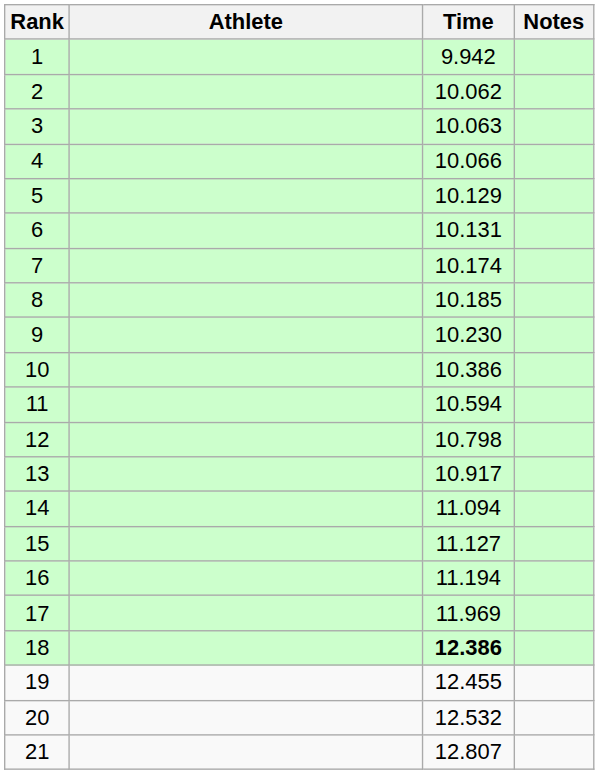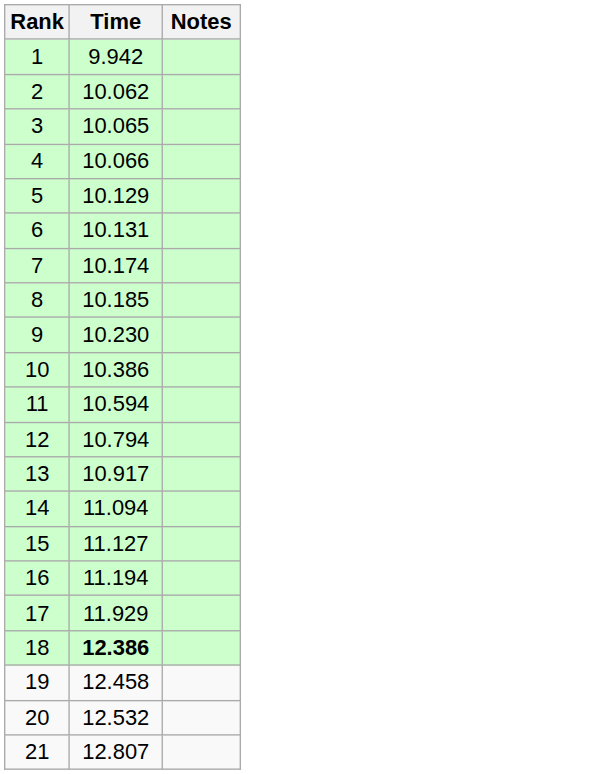 <table class=wikitable style="text-align:center">
 <tr>
 <th width=40>Rank</th>
-<th width=250>Athlete</th>
 <th width=60>Time</th>
 <th width=50>Notes</th>
 </tr>
 <tr bgcolor="ccffcc">
 <td>1</td>
-<td align=left></td>
 <td>9.942</td>
 <td></td>
 </tr>
 <tr bgcolor="ccffcc">
 <td>2</td>
-<td align=left></td>
 <td>10.062</td>
 <td></td>
 </tr>
 <tr bgcolor="ccffcc">
 <td>3</td>
-<td align=left></td>
-<td>10.063</td>
+<td>10.065</td>
 <td></td>
 </tr>
 <tr bgcolor="ccffcc">
 <td>4</td>
-<td align=left></td>
 <td>10.066</td>
 <td></td>
 </tr>
 <tr bgcolor="ccffcc">
 <td>5</td>
-<td align=left></td>
 <td>10.129</td>
 <td></td>
 </tr>
 <tr bgcolor="ccffcc">
 <td>6</td>
-<td align=left></td>
 <td>10.131</td>
 <td></td>
 </tr>
 <tr bgcolor="ccffcc">
 <td>7</td>
-<td align=left></td>
 <td>10.174</td>
 <td></td>
 </tr>
 <tr bgcolor="ccffcc">
 <td>8</td>
-<td align=left></td>
 <td>10.185</td>
 <td></td>
 </tr>
 <tr bgcolor="ccffcc">
 <td>9</td>
-<td align=left></td>
 <td>10.230</td>
 <td></td>
 </tr>
 <tr bgcolor="ccffcc">
 <td>10</td>
-<td align=left></td>
 <td>10.386</td>
 <td></td>
 </tr>
 <tr bgcolor="ccffcc">
 <td>11</td>
-<td align=left></td>
 <td>10.594</td>
 <td></td>
 </tr>
 <tr bgcolor="ccffcc">
 <td>12</td>
-<td align=left></td>
-<td>10.798</td>
+<td>10.794</td>
 <td></td>
 </tr>
 <tr bgcolor="ccffcc">
 <td>13</td>
-<td align=left></td>
 <td>10.917</td>
 <td></td>
 </tr>
 <tr bgcolor="ccffcc">
 <td>14</td>
-<td align=left></td>
 <td>11.094</td>
 <td></td>
 </tr>
 <tr bgcolor="ccffcc">
 <td>15</td>
-<td align=left></td>
 <td>11.127</td>
 <td></td>
 </tr>
 <tr bgcolor="ccffcc">
 <td>16</td>
-<td align=left></td>
 <td>11.194</td>
 <td></td>
 </tr>
 <tr bgcolor="ccffcc">
 <td>17</td>
-<td align=left></td>
-<td>11.969</td>
+<td>11.929</td>
 <td></td>
 </tr>
 <tr bgcolor="ccffcc">
 <td>18</td>
-<td align=left></td>
 <td><strong>12.386</strong></td>
 <td></td>
 </tr>
 <tr>
 <td>19</td>
-<td align=left></td>
-<td>12.455</td>
+<td>12.458</td>
 <td></td>
 </tr>
 <tr>
 <td>20</td>
-<td align=left></td>
 <td>12.532</td>
 <td></td>
 </tr>
 <tr>
 <td>21</td>
-<td align=left></td>
 <td>12.807</td>
 <td></td>
 </tr>
 </table>
